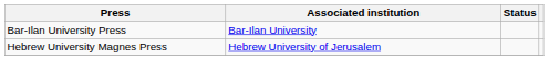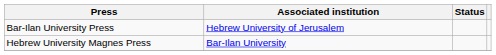 <table class="wikitable sortable">
 <tr>
 <th style="width:20em">Press</th>
 <th style="width:25em">Associated institution</th>
 <th>Status</th>
 <th></th>
 </tr>
 <tr>
 <td>Bar-Ilan University Press</td>
-<td><a href='#'>Bar-Ilan University</a></td>
+<td><a href='#'>Hebrew University of Jerusalem</a></td>
 <td></td>
 <td></td>
 </tr>
 <tr>
 <td>Hebrew University Magnes Press</td>
-<td><a href='#'>Hebrew University of Jerusalem</a></td>
+<td><a href='#'>Bar-Ilan University</a></td>
 <td></td>
 <td></td>
 </tr>
 <tr>
 </tr>
 </table>
